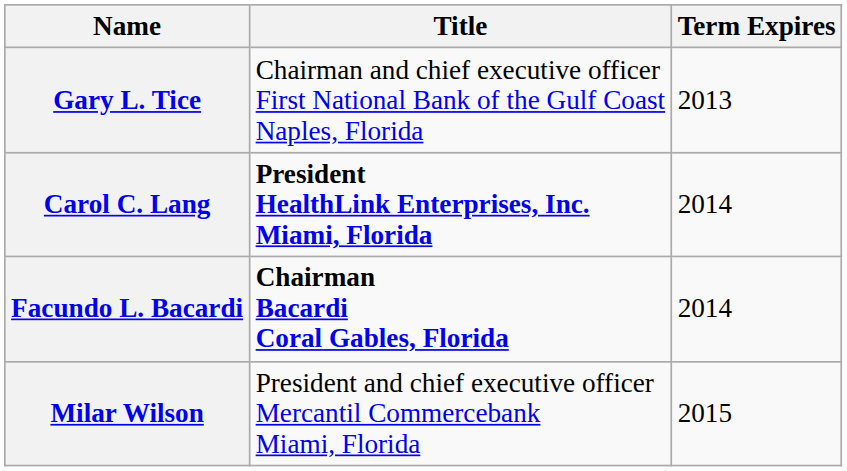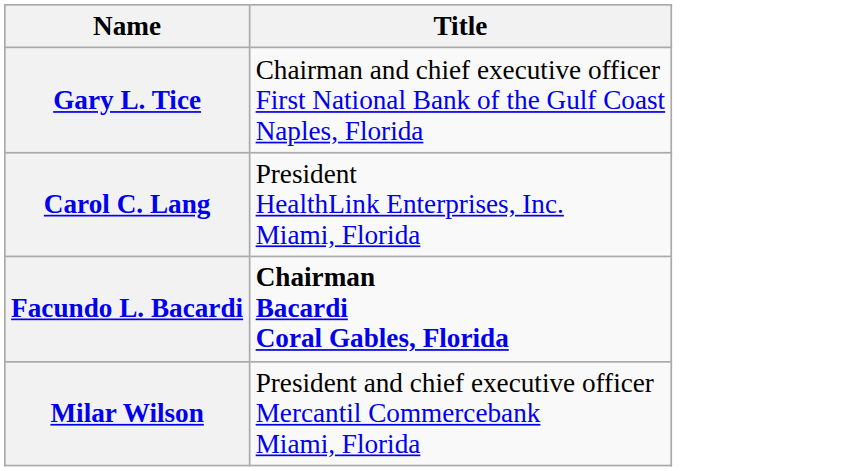 <table class="wikitable sortable">
 <tr>
 <th>Name</th>
 <th>Title</th>
-<th>Term Expires</th>
 </tr>
 <tr>
 <th><a href='#'>Gary L. Tice</a></th>
 <td>Chairman and chief executive officer<br><a href='#'>First National Bank of the Gulf Coast</a><br><a href='#'>Naples, Florida</a></td>
-<td>2013</td>
 </tr>
 <tr>
 <th><a href='#'>Carol C. Lang</a></th>
-<td><strong>President<br><a href='#'>HealthLink Enterprises, Inc.</a><br><a href='#'>Miami, Florida</a></strong></td>
-<td>2014</td>
+<td>President<br><a href='#'>HealthLink Enterprises, Inc.</a><br><a href='#'>Miami, Florida</a></td>
 </tr>
 <tr>
 <th><a href='#'>Facundo L. Bacardi</a></th>
 <td><strong>Chairman<br><a href='#'>Bacardi</a><br><a href='#'>Coral Gables, Florida</a></strong></td>
-<td>2014</td>
 </tr>
 <tr>
 <th><a href='#'>Milar Wilson</a></th>
 <td>President and chief executive officer<br><a href='#'>Mercantil Commercebank</a><br><a href='#'>Miami, Florida</a></td>
-<td>2015</td>
 </tr>
 </table>
